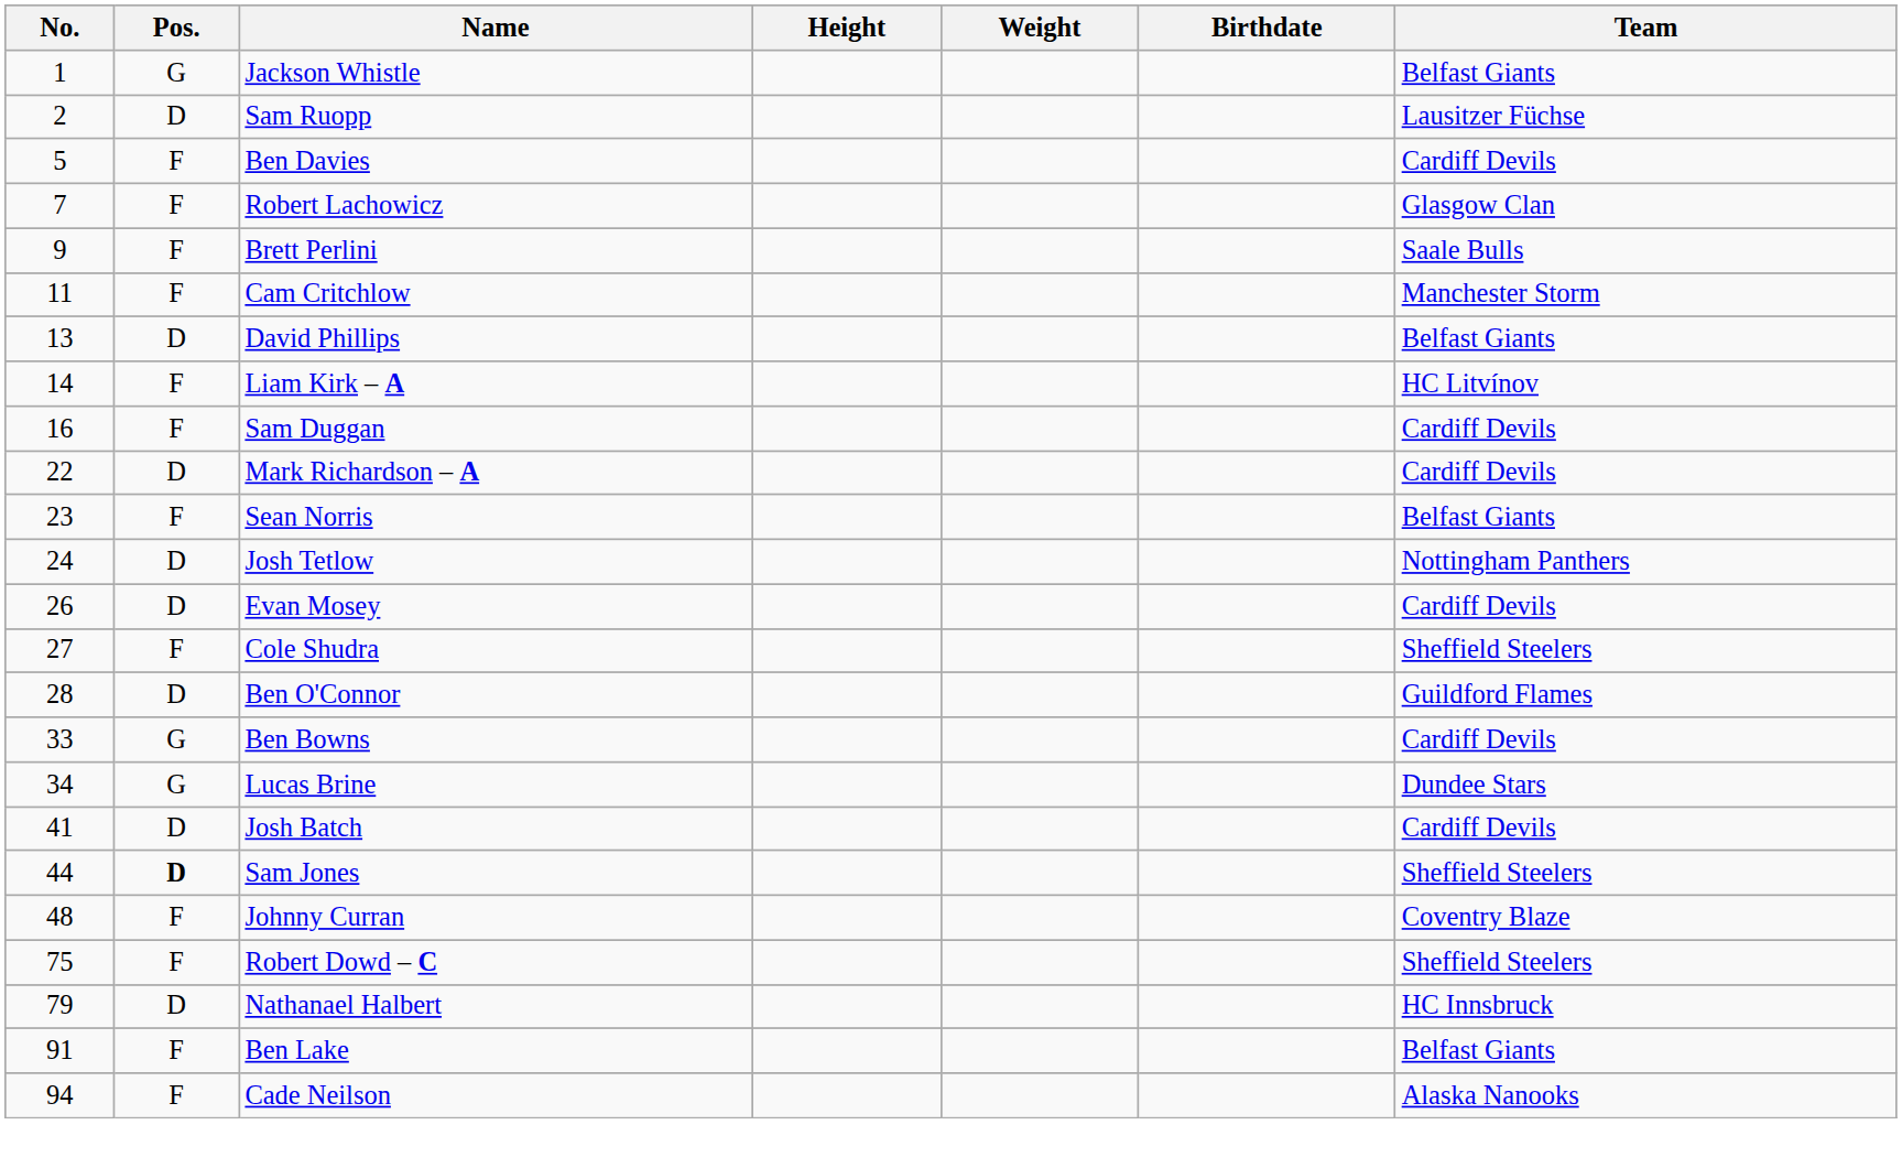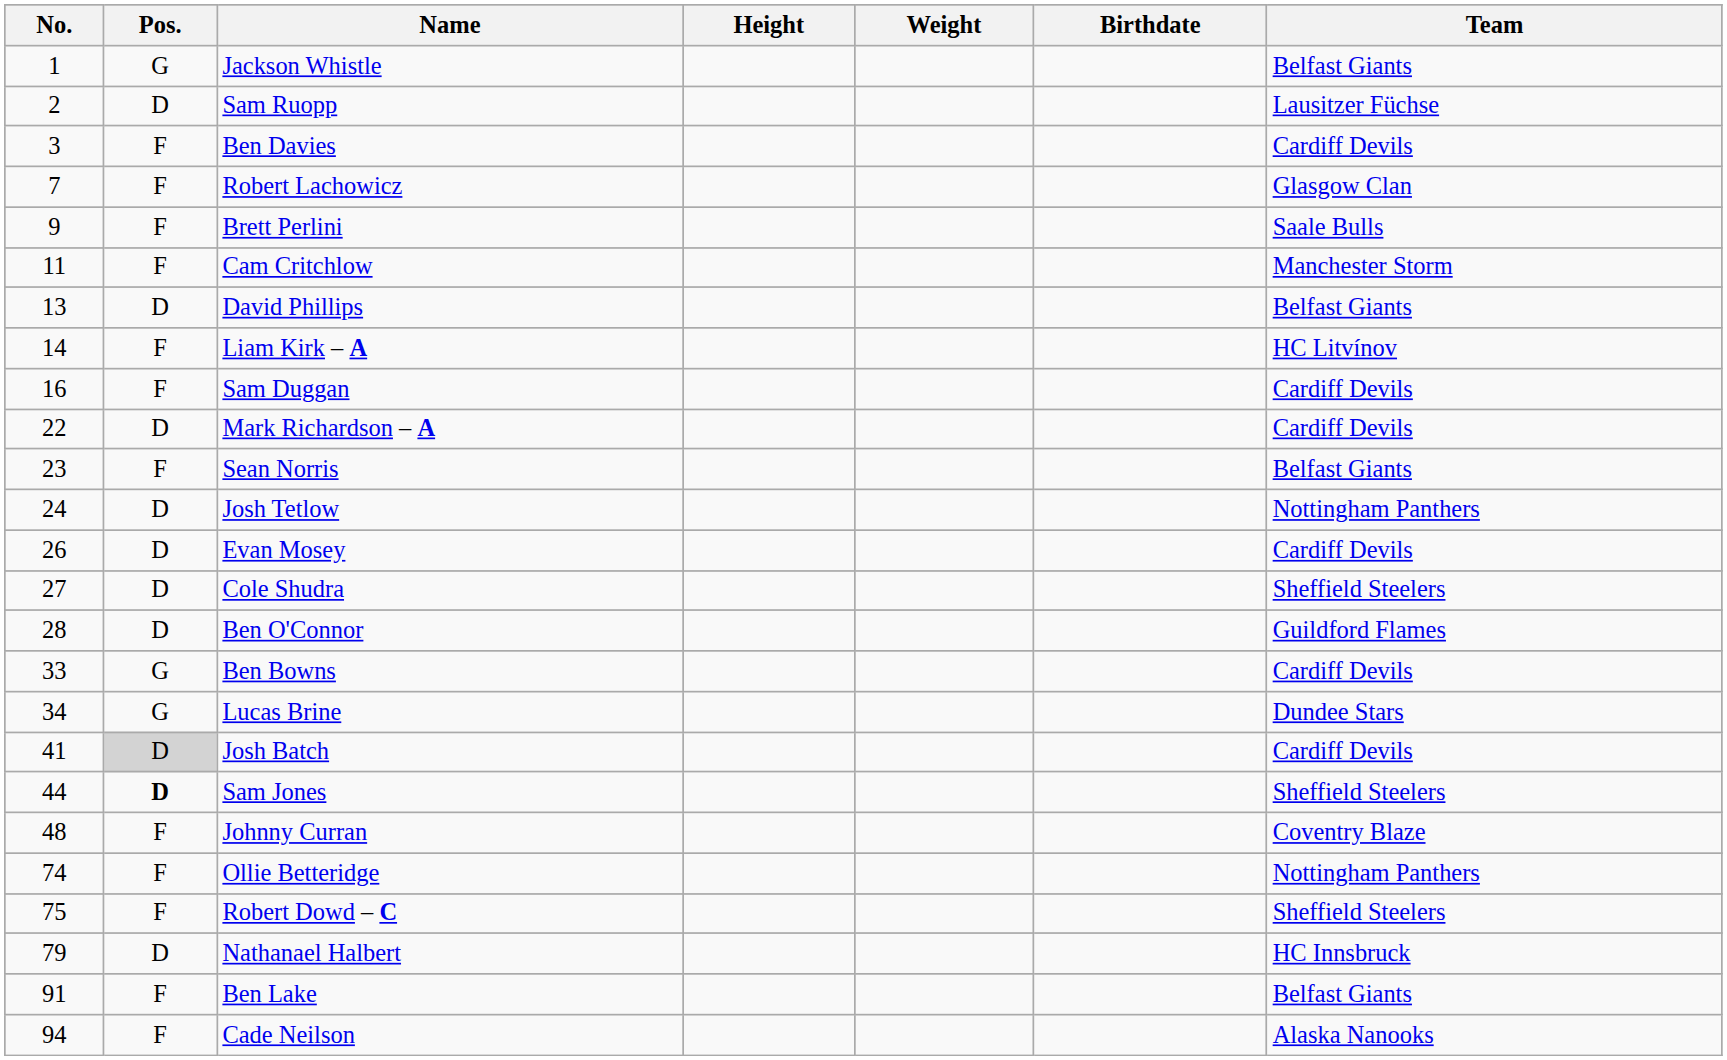 <table width="80%" class="wikitable sortable" style="font-size: 90%; text-align: center;">
 <tr>
 <th>No.</th>
 <th>Pos.</th>
 <th>Name</th>
 <th>Height</th>
 <th>Weight</th>
 <th>Birthdate</th>
 <th>Team</th>
 </tr>
 <tr>
 <td>1</td>
 <td>G</td>
 <td align=left><a href='#'>Jackson Whistle</a></td>
 <td></td>
 <td></td>
 <td></td>
 <td style="text-align:left;"> <a href='#'>Belfast Giants</a></td>
 </tr>
 <tr>
 <td>2</td>
 <td>D</td>
 <td align=left><a href='#'>Sam Ruopp</a></td>
 <td></td>
 <td></td>
 <td></td>
 <td style="text-align:left;"> <a href='#'>Lausitzer Füchse</a></td>
 </tr>
 <tr>
-<td>5</td>
+<td>3</td>
 <td>F</td>
 <td align=left><a href='#'>Ben Davies</a></td>
 <td></td>
 <td></td>
 <td></td>
 <td style="text-align:left;"> <a href='#'>Cardiff Devils</a></td>
 </tr>
 <tr>
 <td>7</td>
 <td>F</td>
 <td align=left><a href='#'>Robert Lachowicz</a></td>
 <td></td>
 <td></td>
 <td></td>
 <td style="text-align:left;"> <a href='#'>Glasgow Clan</a></td>
 </tr>
 <tr>
 <td>9</td>
 <td>F</td>
 <td align=left><a href='#'>Brett Perlini</a></td>
 <td></td>
 <td></td>
 <td></td>
 <td style="text-align:left;"> <a href='#'>Saale Bulls</a></td>
 </tr>
 <tr>
 <td>11</td>
 <td>F</td>
 <td align=left><a href='#'>Cam Critchlow</a></td>
 <td></td>
 <td></td>
 <td></td>
 <td style="text-align:left;"> <a href='#'>Manchester Storm</a></td>
 </tr>
 <tr>
 <td>13</td>
 <td>D</td>
 <td align=left><a href='#'>David Phillips</a></td>
 <td></td>
 <td></td>
 <td></td>
 <td style="text-align:left;"> <a href='#'>Belfast Giants</a></td>
 </tr>
 <tr>
 <td>14</td>
 <td>F</td>
 <td align=left><a href='#'>Liam Kirk</a> – <strong><a href='#'>A</a></strong></td>
 <td></td>
 <td></td>
 <td></td>
 <td style="text-align:left;"> <a href='#'>HC Litvínov</a></td>
 </tr>
 <tr>
 <td>16</td>
 <td>F</td>
 <td align=left><a href='#'>Sam Duggan</a></td>
 <td></td>
 <td></td>
 <td></td>
 <td style="text-align:left;"> <a href='#'>Cardiff Devils</a></td>
 </tr>
 <tr>
 <td>22</td>
 <td>D</td>
 <td align=left><a href='#'>Mark Richardson</a> – <strong><a href='#'>A</a></strong></td>
 <td></td>
 <td></td>
 <td></td>
 <td style="text-align:left;"> <a href='#'>Cardiff Devils</a></td>
 </tr>
 <tr>
 <td>23</td>
 <td>F</td>
 <td align=left><a href='#'>Sean Norris</a></td>
 <td></td>
 <td></td>
 <td></td>
 <td style="text-align:left;"> <a href='#'>Belfast Giants</a></td>
 </tr>
 <tr>
 <td>24</td>
 <td>D</td>
 <td align=left><a href='#'>Josh Tetlow</a></td>
 <td></td>
 <td></td>
 <td></td>
 <td style="text-align:left;"> <a href='#'>Nottingham Panthers</a></td>
 </tr>
 <tr>
 <td>26</td>
 <td>D</td>
 <td align=left><a href='#'>Evan Mosey</a></td>
 <td></td>
 <td></td>
 <td></td>
 <td style="text-align:left;"> <a href='#'>Cardiff Devils</a></td>
 </tr>
 <tr>
 <td>27</td>
-<td>F</td>
+<td>D</td>
 <td align=left><a href='#'>Cole Shudra</a></td>
 <td></td>
 <td></td>
 <td></td>
 <td style="text-align:left;"> <a href='#'>Sheffield Steelers</a></td>
 </tr>
 <tr>
 <td>28</td>
 <td>D</td>
 <td align=left><a href='#'>Ben O'Connor</a></td>
 <td></td>
 <td></td>
 <td></td>
 <td style="text-align:left;"> <a href='#'>Guildford Flames</a></td>
 </tr>
 <tr>
 <td>33</td>
 <td>G</td>
 <td align=left><a href='#'>Ben Bowns</a></td>
 <td></td>
 <td></td>
 <td></td>
 <td style="text-align:left;"> <a href='#'>Cardiff Devils</a></td>
 </tr>
 <tr>
 <td>34</td>
 <td>G</td>
 <td align=left><a href='#'>Lucas Brine</a></td>
 <td></td>
 <td></td>
 <td></td>
 <td style="text-align:left;"> <a href='#'>Dundee Stars</a></td>
 </tr>
 <tr>
 <td>41</td>
-<td>D</td>
+<td style="background: lightgrey;">D</td>
 <td align=left><a href='#'>Josh Batch</a></td>
 <td></td>
 <td></td>
 <td></td>
 <td style="text-align:left;"> <a href='#'>Cardiff Devils</a></td>
 </tr>
 <tr>
 <td>44</td>
 <td><strong>D</strong></td>
 <td align=left><a href='#'>Sam Jones</a></td>
 <td></td>
 <td></td>
 <td></td>
 <td style="text-align:left;"> <a href='#'>Sheffield Steelers</a></td>
 </tr>
 <tr>
 <td>48</td>
 <td>F</td>
 <td align=left><a href='#'>Johnny Curran</a></td>
 <td></td>
 <td></td>
 <td></td>
 <td style="text-align:left;"> <a href='#'>Coventry Blaze</a></td>
+</tr>
+<tr>
+<td>74</td>
+<td>F</td>
+<td align=left><a href='#'>Ollie Betteridge</a></td>
+<td></td>
+<td></td>
+<td></td>
+<td style="text-align:left;"> <a href='#'>Nottingham Panthers</a></td>
 </tr>
 <tr>
 <td>75</td>
 <td>F</td>
 <td align=left><a href='#'>Robert Dowd</a> – <strong><a href='#'>C</a></strong></td>
 <td></td>
 <td></td>
 <td></td>
 <td style="text-align:left;"> <a href='#'>Sheffield Steelers</a></td>
 </tr>
 <tr>
 <td>79</td>
 <td>D</td>
 <td align=left><a href='#'>Nathanael Halbert</a></td>
 <td></td>
 <td></td>
 <td></td>
 <td style="text-align:left;"> <a href='#'>HC Innsbruck</a></td>
 </tr>
 <tr>
 <td>91</td>
 <td>F</td>
 <td align=left><a href='#'>Ben Lake</a></td>
 <td></td>
 <td></td>
 <td></td>
 <td style="text-align:left;"> <a href='#'>Belfast Giants</a></td>
 </tr>
 <tr>
 <td>94</td>
 <td>F</td>
 <td align=left><a href='#'>Cade Neilson</a></td>
 <td></td>
 <td></td>
 <td></td>
 <td style="text-align:left;"> <a href='#'>Alaska Nanooks</a></td>
 </tr>
 </table>
